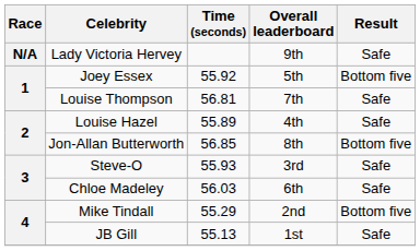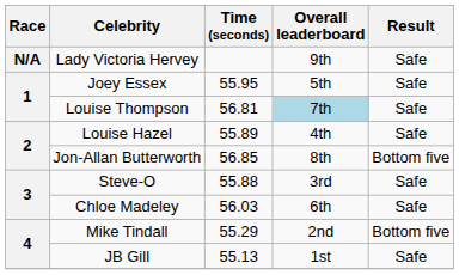 <table class="wikitable plainrowheaders" style="text-align:center;">
 <tr>
 <th>Race</th>
 <th>Celebrity</th>
 <th>Time<br><small>(seconds)</small></th>
 <th>Overall<br>leaderboard</th>
 <th>Result</th>
 </tr>
 <tr>
 <th>N/A</th>
 <td>Lady Victoria Hervey</td>
 <td></td>
 <td>9th</td>
 <td>Safe</td>
 </tr>
 <tr>
 <th rowspan=2>1</th>
 <td>Joey Essex</td>
-<td>55.92</td>
+<td>55.95</td>
 <td>5th</td>
-<td>Bottom five</td>
+<td>Safe</td>
 </tr>
 <tr>
 <td>Louise Thompson</td>
 <td>56.81</td>
-<td>7th</td>
+<td style="background: lightblue;">7th</td>
 <td>Safe</td>
 </tr>
 <tr>
 <th rowspan=2>2</th>
 <td>Louise Hazel</td>
 <td>55.89</td>
 <td>4th</td>
 <td>Safe</td>
 </tr>
 <tr>
 <td>Jon-Allan Butterworth</td>
 <td>56.85</td>
 <td>8th</td>
 <td>Bottom five</td>
 </tr>
 <tr>
 <th rowspan=2>3</th>
 <td>Steve-O</td>
-<td>55.93</td>
+<td>55.88</td>
 <td>3rd</td>
 <td>Safe</td>
 </tr>
 <tr>
 <td>Chloe Madeley</td>
 <td>56.03</td>
 <td>6th</td>
 <td>Safe</td>
 </tr>
 <tr>
 <th rowspan=2>4</th>
 <td>Mike Tindall</td>
 <td>55.29</td>
 <td>2nd</td>
 <td>Bottom five</td>
 </tr>
 <tr>
 <td>JB Gill</td>
 <td>55.13</td>
 <td>1st</td>
 <td>Safe</td>
 </tr>
 <tr>
 </tr>
 </table>
